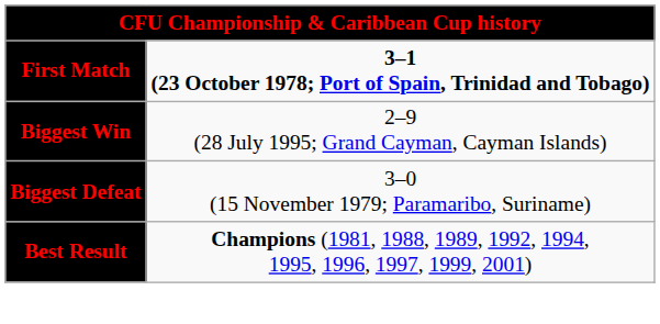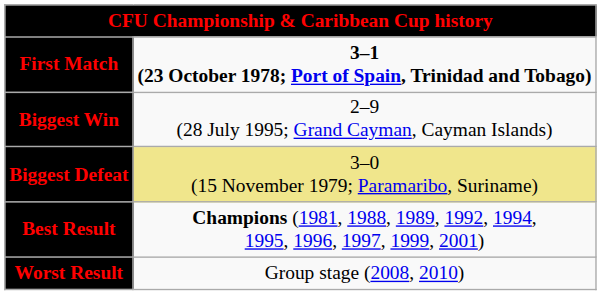 <table class="wikitable collapsible collapsed" style="text-align: center;font-size:90%;">
 <tr>
 <th style="color:red; background:black;" colspan=2>CFU Championship & Caribbean Cup history</th>
 </tr>
 <tr>
 <th style="color:red; background:black;">First Match</th>
 <td><strong> 3–1 <br>(23 October 1978; <a href='#'>Port of Spain</a>, Trinidad and Tobago)</strong></td>
 </tr>
 <tr>
 <th style="color:red; background:black;">Biggest Win</th>
 <td> 2–9 <br>(28 July 1995; <a href='#'>Grand Cayman</a>, Cayman Islands)</td>
 </tr>
 <tr>
 <th style="color:red; background:black;">Biggest Defeat</th>
-<td> 3–0 <br>(15 November 1979; <a href='#'>Paramaribo</a>, Suriname)</td>
+<td style="background: khaki;"> 3–0 <br>(15 November 1979; <a href='#'>Paramaribo</a>, Suriname)</td>
 </tr>
 <tr>
 <th style="color:red; background:black;">Best Result</th>
 <td><strong>Champions</strong> (<a href='#'>1981</a>, <a href='#'>1988</a>, <a href='#'>1989</a>, <a href='#'>1992</a>, <a href='#'>1994</a>,<br><a href='#'>1995</a>, <a href='#'>1996</a>, <a href='#'>1997</a>, <a href='#'>1999</a>, <a href='#'>2001</a>)</td>
 </tr>
+<tr>
+<th style="color:red; background:black;">Worst Result</th>
+<td>Group stage (<a href='#'>2008</a>, <a href='#'>2010</a>)</td>
+</tr>
 </table>
